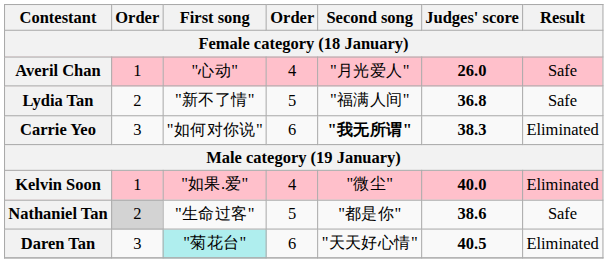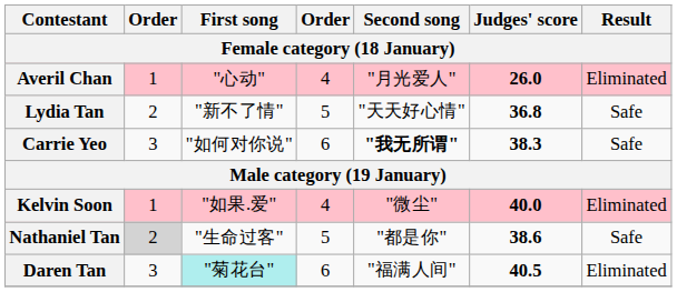 <table class="wikitable plainrowheaders" style="text-align:center;">
 <tr>
 <th>Contestant</th>
 <th>Order</th>
 <th>First song</th>
 <th>Order</th>
 <th>Second song</th>
 <th>Judges' score</th>
 <th>Result</th>
 </tr>
 <tr>
 <th colspan=11>Female category (18 January)</th>
 </tr>
 <tr style="background:pink;">
 <th scope="row">Averil Chan</th>
 <td>1</td>
 <td>"心动"</td>
 <td>4</td>
 <td>"月光爱人"</td>
 <td><strong>26.0</strong></td>
-<td>Safe</td>
+<td>Eliminated</td>
 </tr>
 <tr>
 <th scope="row">Lydia Tan</th>
 <td>2</td>
 <td>"新不了情"</td>
 <td>5</td>
-<td>"福满人间"</td>
+<td>"天天好心情"</td>
 <td><strong>36.8</strong></td>
 <td>Safe</td>
 </tr>
 <tr>
 <th scope="row">Carrie Yeo</th>
 <td>3</td>
 <td>"如何对你说"</td>
 <td>6</td>
 <td><strong>"我无所谓"</strong></td>
 <td><strong>38.3</strong></td>
-<td>Eliminated</td>
+<td>Safe</td>
 </tr>
 <tr>
 <th colspan=11>Male category (19 January)</th>
 </tr>
 <tr style="background:pink;">
 <th scope="row">Kelvin Soon</th>
 <td>1</td>
 <td>"如果.爱"</td>
 <td>4</td>
 <td>"微尘"</td>
 <td><strong>40.0</strong></td>
 <td>Eliminated</td>
 </tr>
 <tr>
 <th scope="row">Nathaniel Tan</th>
 <td style="background: lightgrey;">2</td>
 <td>"生命过客"</td>
 <td>5</td>
 <td>"都是你"</td>
 <td><strong>38.6</strong></td>
 <td>Safe</td>
 </tr>
 <tr>
 <th scope="row">Daren Tan</th>
 <td>3</td>
 <td style="background: paleturquoise;">"菊花台"</td>
 <td>6</td>
-<td>"天天好心情"</td>
+<td>"福满人间"</td>
 <td><strong>40.5</strong></td>
 <td>Eliminated</td>
 </tr>
 <tr>
 </tr>
 </table>
